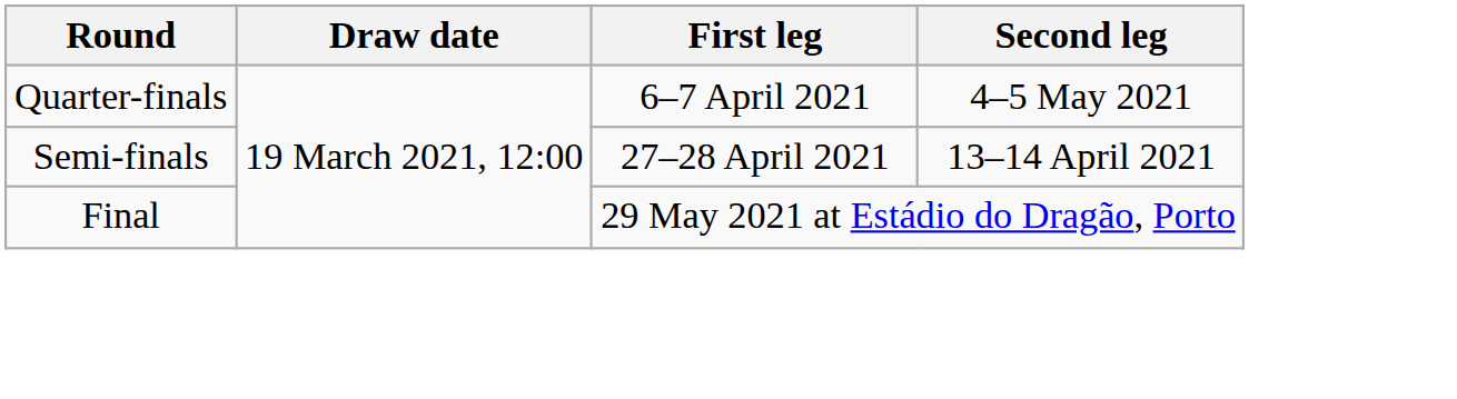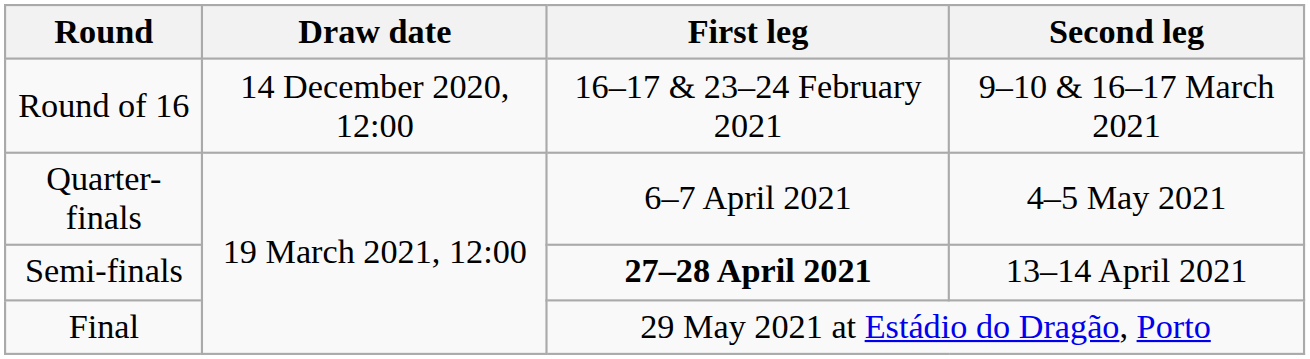 <table class="wikitable" style="text-align:center">
 <tr>
 <th>Round</th>
 <th>Draw date</th>
 <th>First leg</th>
 <th>Second leg</th>
+</tr>
+<tr>
+<td>Round of 16</td>
+<td>14 December 2020, 12:00</td>
+<td>16–17 & 23–24 February 2021</td>
+<td>9–10 & 16–17 March 2021</td>
 </tr>
 <tr>
 <td>Quarter-finals</td>
 <td rowspan="3">19 March 2021, 12:00</td>
 <td>6–7 April 2021</td>
 <td>4–5 May 2021</td>
 </tr>
 <tr>
 <td>Semi-finals</td>
-<td>27–28 April 2021</td>
+<td><strong>27–28 April 2021</strong></td>
 <td>13–14 April 2021</td>
 </tr>
 <tr>
 <td>Final</td>
 <td colspan="2">29 May 2021 at <a href='#'>Estádio do Dragão</a>, <a href='#'>Porto</a></td>
 </tr>
 </table>
